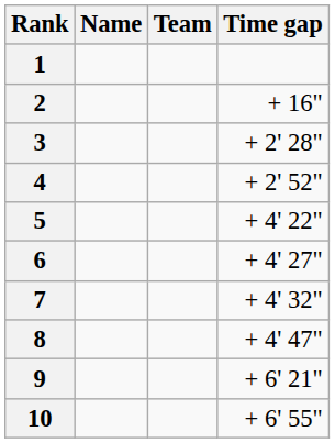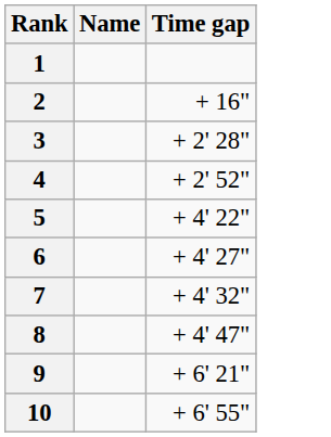 <table class="wikitable">
 <tr>
 <th scope="col">Rank</th>
 <th scope="col">Name</th>
-<th scope="col">Team</th>
 <th scope="col">Time gap</th>
 </tr>
 <tr>
 <th scope="row">1</th>
-<td></td>
 <td></td>
 <td style="text-align:right;"></td>
 </tr>
 <tr>
 <th scope="row">2</th>
 <td></td>
-<td></td>
 <td style="text-align:right;">+ 16"</td>
 </tr>
 <tr>
 <th scope="row">3</th>
-<td></td>
 <td></td>
 <td style="text-align:right;">+ 2' 28"</td>
 </tr>
 <tr>
 <th scope="row">4</th>
 <td></td>
-<td></td>
 <td style="text-align:right;">+ 2' 52"</td>
 </tr>
 <tr>
 <th scope="row">5</th>
-<td></td>
 <td></td>
 <td style="text-align:right;">+ 4' 22"</td>
 </tr>
 <tr>
 <th scope="row">6</th>
 <td></td>
-<td></td>
 <td style="text-align:right;">+ 4' 27"</td>
 </tr>
 <tr>
 <th scope="row">7</th>
-<td></td>
 <td></td>
 <td style="text-align:right;">+ 4' 32"</td>
 </tr>
 <tr>
 <th scope="row">8</th>
 <td></td>
-<td></td>
 <td style="text-align:right;">+ 4' 47"</td>
 </tr>
 <tr>
 <th scope="row">9</th>
-<td></td>
 <td></td>
 <td style="text-align:right;">+ 6' 21"</td>
 </tr>
 <tr>
 <th scope="row">10</th>
 <td></td>
-<td></td>
 <td style="text-align:right;">+ 6' 55"</td>
 </tr>
 </table>
